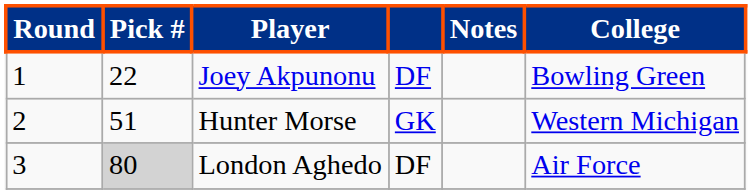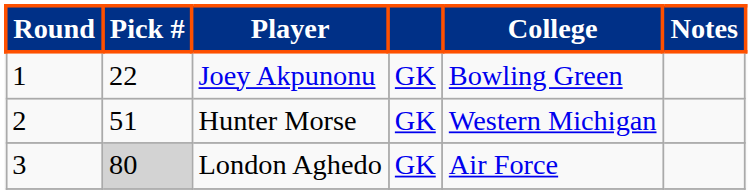 <table class="wikitable" style="text-align:left; font-size:100%;">
 <tr>
 <th style="background-color:#003087; color:#FFFFFF; border:2px solid #FE5000;" scope="col">Round</th>
 <th style="background-color:#003087; color:#FFFFFF; border:2px solid #FE5000;" scope="col">Pick #</th>
 <th style="background-color:#003087; color:#FFFFFF; border:2px solid #FE5000;" scope="col">Player</th>
 <th style="background-color:#003087; color:#FFFFFF; border:2px solid #FE5000;" scope="col"></th>
+<th style="background-color:#003087; color:#FFFFFF; border:2px solid #FE5000;" scope="col">College</th>
 <th style="background-color:#003087; color:#FFFFFF; border:2px solid #FE5000;" scope="col">Notes</th>
-<th style="background-color:#003087; color:#FFFFFF; border:2px solid #FE5000;" scope="col">College</th>
 </tr>
 <tr>
 <td>1</td>
 <td>22</td>
 <td><a href='#'>Joey Akpunonu</a></td>
-<td><a href='#'>DF</a></td>
+<td><a href='#'>GK</a></td>
+<td><a href='#'>Bowling Green</a></td>
 <td></td>
-<td><a href='#'>Bowling Green</a></td>
 </tr>
 <tr>
 <td>2</td>
 <td>51</td>
 <td>Hunter Morse</td>
 <td><a href='#'>GK</a></td>
+<td><a href='#'>Western Michigan</a></td>
 <td></td>
-<td><a href='#'>Western Michigan</a></td>
 </tr>
 <tr>
 <td>3</td>
 <td style="background: lightgrey;">80</td>
 <td>London Aghedo</td>
-<td>DF</td>
+<td><a href='#'>GK</a></td>
+<td><a href='#'>Air Force</a></td>
 <td></td>
-<td><a href='#'>Air Force</a></td>
 </tr>
 </table>
